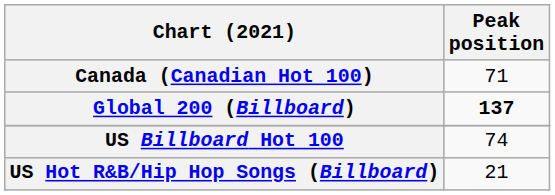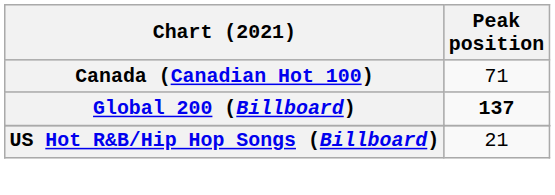 <table class="wikitable plainrowheaders" style="text-align:center">
 <tr>
 <th scope="col">Chart (2021)</th>
 <th scope="col">Peak<br>position</th>
 </tr>
 <tr>
 <th scope="row">Canada (<a href='#'>Canadian Hot 100</a>)</th>
 <td>71</td>
 </tr>
 <tr>
 <th scope="row"><a href='#'>Global 200</a> (<em><a href='#'>Billboard</a></em>)</th>
 <td><strong>137</strong></td>
 </tr>
 <tr>
 </tr>
 <tr>
 </tr>
 <tr>
-<th scope="row">US <a href='#'><em>Billboard</em> Hot 100</a></th>
-<td>74</td>
-</tr>
-<tr>
 <th scope="row">US <a href='#'>Hot R&B/Hip Hop Songs</a> (<em><a href='#'>Billboard</a></em>)</th>
 <td>21</td>
 </tr>
 </table>
